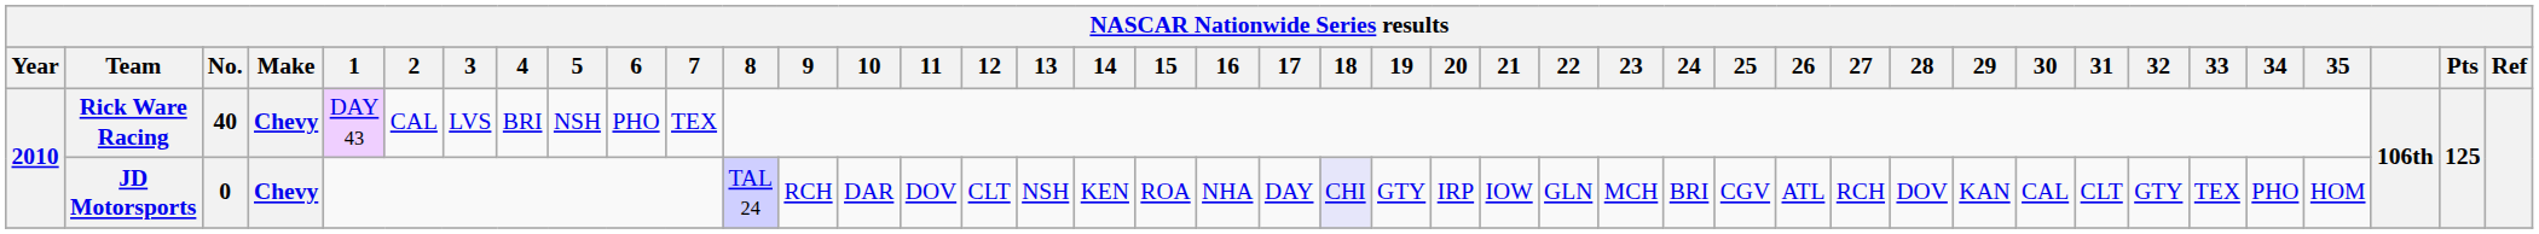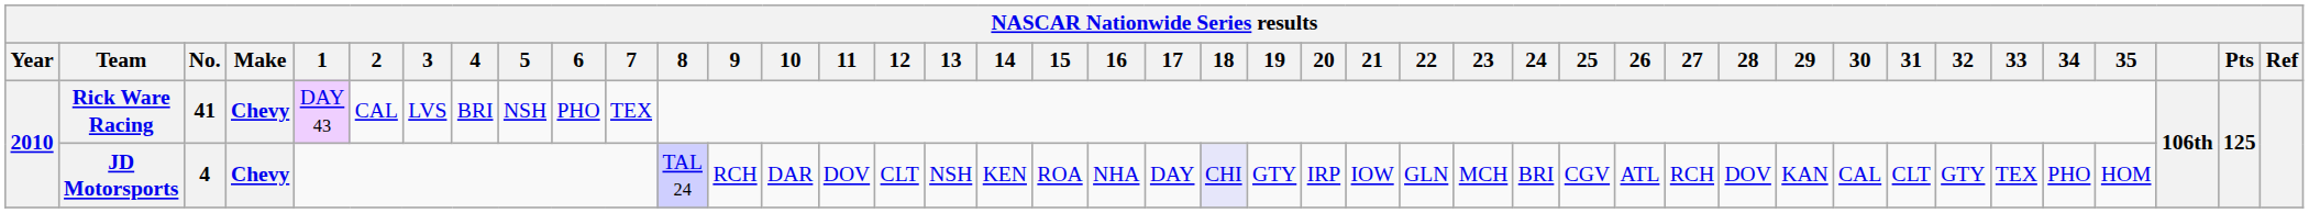 <table class="wikitable" style="text-align:center; font-size:75%">
 <tr>
 <th colspan=42><a href='#'>NASCAR Nationwide Series</a> results</th>
 </tr>
 <tr>
 <th>Year</th>
 <th>Team</th>
 <th>No.</th>
 <th>Make</th>
 <th>1</th>
 <th>2</th>
 <th>3</th>
 <th>4</th>
 <th>5</th>
 <th>6</th>
 <th>7</th>
 <th>8</th>
 <th>9</th>
 <th>10</th>
 <th>11</th>
 <th>12</th>
 <th>13</th>
 <th>14</th>
 <th>15</th>
 <th>16</th>
 <th>17</th>
 <th>18</th>
 <th>19</th>
 <th>20</th>
 <th>21</th>
 <th>22</th>
 <th>23</th>
 <th>24</th>
 <th>25</th>
 <th>26</th>
 <th>27</th>
 <th>28</th>
 <th>29</th>
 <th>30</th>
 <th>31</th>
 <th>32</th>
 <th>33</th>
 <th>34</th>
 <th>35</th>
 <th></th>
 <th>Pts</th>
 <th>Ref</th>
 </tr>
 <tr>
 <th rowspan=2><a href='#'>2010</a></th>
 <th><a href='#'>Rick Ware Racing</a></th>
-<th>40</th>
+<th>41</th>
 <th><a href='#'>Chevy</a></th>
 <td style="background:#EFCFFF;"><a href='#'>DAY</a><br><small>43</small></td>
 <td><a href='#'>CAL</a></td>
 <td><a href='#'>LVS</a></td>
 <td><a href='#'>BRI</a></td>
 <td><a href='#'>NSH</a></td>
 <td><a href='#'>PHO</a></td>
 <td><a href='#'>TEX</a></td>
 <td colspan=28></td>
 <th rowspan=2>106th</th>
 <th rowspan=2>125</th>
 <th rowspan=2></th>
 </tr>
 <tr>
 <th><a href='#'>JD Motorsports</a></th>
-<th>0</th>
+<th>4</th>
 <th><a href='#'>Chevy</a></th>
 <td colspan=7></td>
 <td style="background:#CFCFFF;"><a href='#'>TAL</a><br><small>24</small></td>
 <td><a href='#'>RCH</a></td>
 <td><a href='#'>DAR</a></td>
 <td><a href='#'>DOV</a></td>
 <td><a href='#'>CLT</a></td>
 <td><a href='#'>NSH</a></td>
 <td><a href='#'>KEN</a></td>
 <td><a href='#'>ROA</a></td>
 <td><a href='#'>NHA</a></td>
 <td><a href='#'>DAY</a></td>
 <td style="background: lavender;"><a href='#'>CHI</a></td>
 <td><a href='#'>GTY</a></td>
 <td><a href='#'>IRP</a></td>
 <td><a href='#'>IOW</a></td>
 <td><a href='#'>GLN</a></td>
 <td><a href='#'>MCH</a></td>
 <td><a href='#'>BRI</a></td>
 <td><a href='#'>CGV</a></td>
 <td><a href='#'>ATL</a></td>
 <td><a href='#'>RCH</a></td>
 <td><a href='#'>DOV</a></td>
 <td><a href='#'>KAN</a></td>
 <td><a href='#'>CAL</a></td>
 <td><a href='#'>CLT</a></td>
 <td><a href='#'>GTY</a></td>
 <td><a href='#'>TEX</a></td>
 <td><a href='#'>PHO</a></td>
 <td><a href='#'>HOM</a></td>
 </tr>
 </table>
